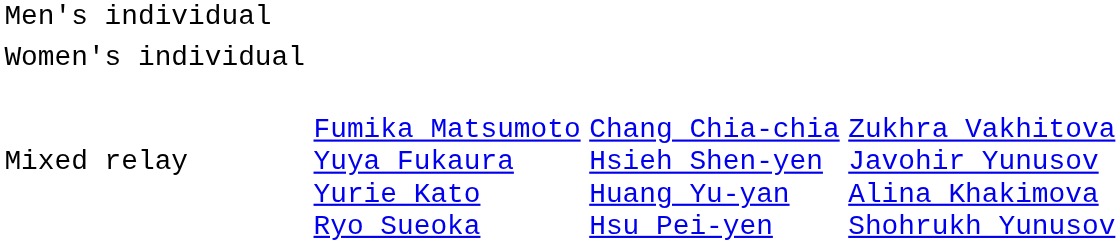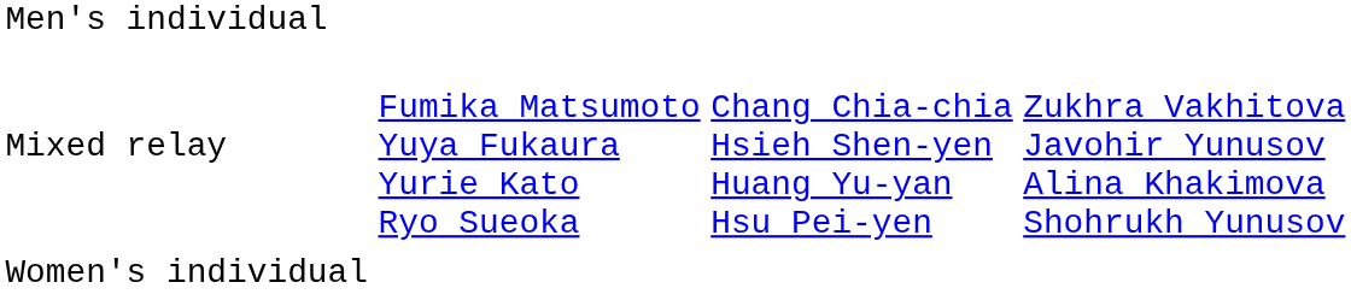 <table>
 <tr>
 <td>Men's individual</td>
-<td></td>
-<td></td>
-<td></td>
-</tr>
-<tr>
-<td>Women's individual</td>
 <td></td>
 <td></td>
 <td></td>
 </tr>
 <tr>
 <td>Mixed relay</td>
 <td><br><a href='#'>Fumika Matsumoto</a><br><a href='#'>Yuya Fukaura</a><br><a href='#'>Yurie Kato</a><br><a href='#'>Ryo Sueoka</a></td>
 <td><br><a href='#'>Chang Chia-chia</a><br><a href='#'>Hsieh Shen-yen</a><br><a href='#'>Huang Yu-yan</a><br><a href='#'>Hsu Pei-yen</a></td>
 <td><br><a href='#'>Zukhra Vakhitova</a><br><a href='#'>Javohir Yunusov</a><br><a href='#'>Alina Khakimova</a><br><a href='#'>Shohrukh Yunusov</a></td>
 </tr>
+<tr>
+<td>Women's individual</td>
+<td></td>
+<td></td>
+<td></td>
+</tr>
 </table>
